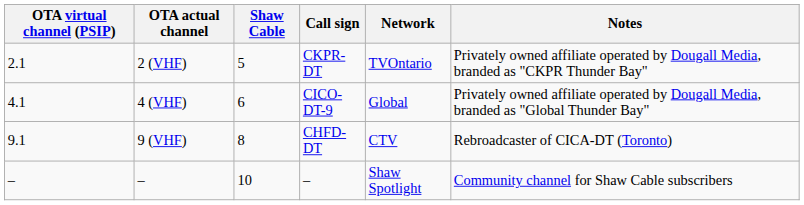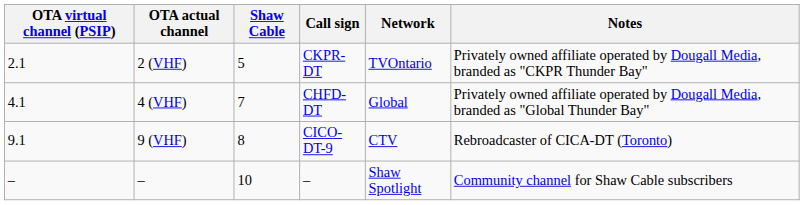 <table class="wikitable sortable" width="100%">
 <tr>
 <th>OTA <a href='#'>virtual channel</a> (<a href='#'>PSIP</a>)</th>
 <th>OTA actual channel</th>
 <th><a href='#'>Shaw Cable</a></th>
 <th>Call sign</th>
 <th>Network</th>
 <th>Notes</th>
 </tr>
 <tr>
 <td>2.1</td>
 <td>2 (<a href='#'>VHF</a>)</td>
 <td>5</td>
 <td><a href='#'>CKPR-DT</a></td>
 <td><a href='#'>TVOntario</a></td>
 <td>Privately owned affiliate operated by <a href='#'>Dougall Media</a>, branded as "CKPR Thunder Bay"</td>
 </tr>
 <tr>
 <td>4.1</td>
 <td>4 (<a href='#'>VHF</a>)</td>
-<td>6</td>
-<td><a href='#'>CICO-DT-9</a></td>
+<td>7</td>
+<td><a href='#'>CHFD-DT</a></td>
 <td><a href='#'>Global</a></td>
 <td>Privately owned affiliate operated by <a href='#'>Dougall Media</a>, branded as "Global Thunder Bay"</td>
 </tr>
 <tr>
 <td>9.1</td>
 <td>9 (<a href='#'>VHF</a>)</td>
 <td>8</td>
-<td><a href='#'>CHFD-DT</a></td>
+<td><a href='#'>CICO-DT-9</a></td>
 <td><a href='#'>CTV</a></td>
 <td>Rebroadcaster of CICA-DT (<a href='#'>Toronto</a>)</td>
 </tr>
 <tr>
 <td>–</td>
 <td>–</td>
 <td>10</td>
 <td>–</td>
 <td><a href='#'>Shaw Spotlight</a></td>
 <td><a href='#'>Community channel</a> for Shaw Cable subscribers</td>
 </tr>
 </table>
